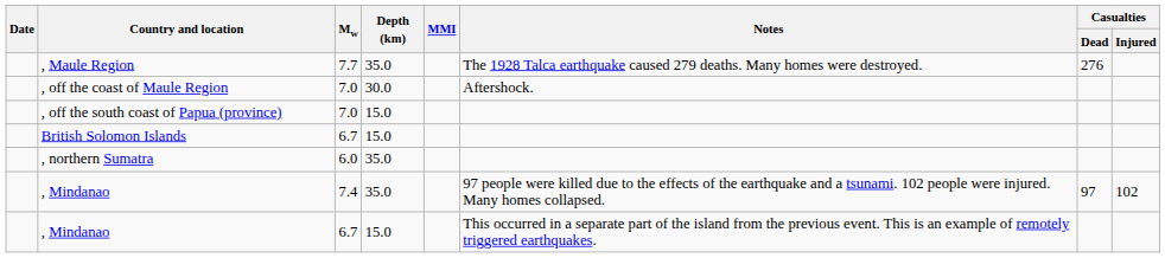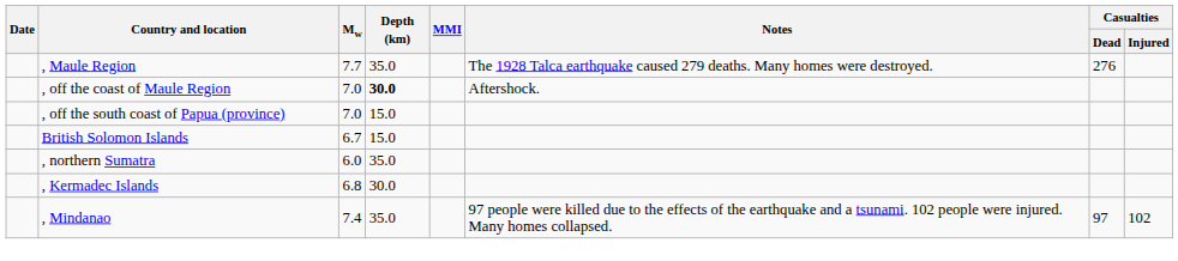 <table class="wikitable sortable sort-under" style="border:1px black; margin-left:1em;">
 <tr>
 <th rowspan="2"><small>Date</small></th>
 <th rowspan="2" style="width: 310px"><small>Country and location</small></th>
 <th rowspan="2"><small>M<sub>w</sub></small></th>
 <th rowspan="2"><small>Depth (km)</small></th>
 <th rowspan="2"><small><a href='#'>MMI</a></small></th>
 <th rowspan="2" class="unsortable"><small>Notes</small></th>
 <th colspan="2"><small>Casualties</small></th>
 </tr>
 <tr>
 <th><small>Dead</small></th>
 <th><small>Injured</small></th>
 </tr>
 <tr>
 <td></td>
 <td>, <a href='#'>Maule Region</a></td>
 <td>7.7</td>
 <td>35.0</td>
 <td></td>
 <td>The <a href='#'>1928 Talca earthquake</a> caused 279 deaths. Many homes were destroyed.</td>
 <td>276</td>
 <td></td>
 </tr>
 <tr>
 <td></td>
 <td>, off the coast of <a href='#'>Maule Region</a></td>
 <td>7.0</td>
-<td>30.0</td>
+<td><strong>30.0</strong></td>
 <td></td>
 <td>Aftershock.</td>
 <td></td>
 <td></td>
 </tr>
 <tr>
 <td></td>
 <td>, off the south coast of <a href='#'>Papua (province)</a></td>
 <td>7.0</td>
 <td>15.0</td>
 <td></td>
 <td></td>
 <td></td>
 <td></td>
 </tr>
 <tr>
 <td></td>
 <td> <a href='#'>British Solomon Islands</a></td>
 <td>6.7</td>
 <td>15.0</td>
 <td></td>
 <td></td>
 <td></td>
 <td></td>
 </tr>
 <tr>
 <td></td>
 <td>, northern <a href='#'>Sumatra</a></td>
 <td>6.0</td>
 <td>35.0</td>
 <td></td>
 <td></td>
 <td></td>
 <td></td>
 </tr>
 <tr>
 <td></td>
+<td>, <a href='#'>Kermadec Islands</a></td>
+<td>6.8</td>
+<td>30.0</td>
+<td></td>
+<td></td>
+<td></td>
+<td></td>
+</tr>
+<tr>
+<td></td>
 <td>, <a href='#'>Mindanao</a></td>
 <td>7.4</td>
 <td>35.0</td>
 <td></td>
 <td>97 people were killed due to the effects of the earthquake and a <a href='#'>tsunami</a>. 102 people were injured. Many homes collapsed.</td>
 <td>97</td>
 <td>102</td>
 </tr>
-<tr>
-<td></td>
-<td>, <a href='#'>Mindanao</a></td>
-<td>6.7</td>
-<td>15.0</td>
-<td></td>
-<td>This occurred in a separate part of the island from the previous event. This is an example of <a href='#'>remotely triggered earthquakes</a>.</td>
-<td></td>
-<td></td>
-</tr>
 </table>
